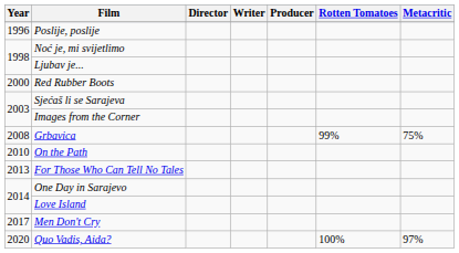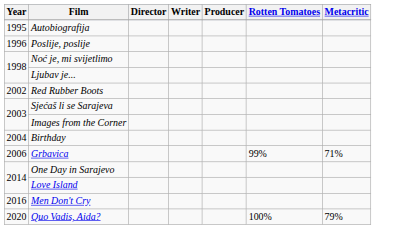 <table class="wikitable sortable">
 <tr style="background:#b0c4de; text-align:center;">
 <th>Year</th>
 <th>Film</th>
 <th>Director</th>
 <th>Writer</th>
 <th>Producer</th>
 <th><a href='#'>Rotten Tomatoes</a></th>
 <th><a href='#'>Metacritic</a></th>
 </tr>
 <tr>
+</tr>
+<tr>
+<td>1995</td>
+<td><em>Autobiografija</em></td>
+<td></td>
+<td></td>
+<td></td>
+<td></td>
+<td></td>
 </tr>
 <tr>
 <td>1996</td>
 <td><em>Poslije, poslije</em></td>
 <td></td>
 <td></td>
 <td></td>
 <td></td>
 <td></td>
 </tr>
 <tr>
 <td rowspan="2">1998</td>
 <td><em>Noć je, mi svijetlimo</em></td>
 <td></td>
 <td></td>
 <td></td>
 <td></td>
 <td></td>
 </tr>
 <tr>
 <td><em>Ljubav je...</em></td>
 <td></td>
 <td></td>
 <td></td>
 <td></td>
 <td></td>
 </tr>
 <tr>
-<td>2000</td>
+<td>2002</td>
 <td><em>Red Rubber Boots</em></td>
 <td></td>
 <td></td>
 <td></td>
 <td></td>
 <td></td>
 </tr>
 <tr>
 <td rowspan="2">2003</td>
 <td><em>Sjećaš li se Sarajeva</em></td>
 <td></td>
 <td></td>
 <td></td>
 <td></td>
 <td></td>
 </tr>
 <tr>
 <td><em>Images from the Corner</em></td>
 <td></td>
 <td></td>
 <td></td>
 <td></td>
 <td></td>
 </tr>
 <tr>
-<td>2008</td>
-<td><em><a href='#'>Grbavica</a></em></td>
-<td></td>
-<td></td>
-<td></td>
-<td>99%</td>
-<td>75%</td>
-</tr>
-<tr>
-<td>2010</td>
-<td><em><a href='#'>On the Path</a></em></td>
+<td>2004</td>
+<td><em>Birthday</em></td>
 <td></td>
 <td></td>
 <td></td>
 <td></td>
 <td></td>
 </tr>
 <tr>
-<td>2013</td>
-<td><em><a href='#'>For Those Who Can Tell No Tales</a></em></td>
+<td>2006</td>
+<td><em><a href='#'>Grbavica</a></em></td>
 <td></td>
 <td></td>
 <td></td>
-<td></td>
-<td></td>
+<td>99%</td>
+<td>71%</td>
 </tr>
 <tr>
 <td rowspan="2">2014</td>
 <td><em>One Day in Sarajevo</em></td>
 <td></td>
 <td></td>
 <td></td>
 <td></td>
 <td></td>
 </tr>
 <tr>
 <td><em><a href='#'>Love Island</a></em></td>
 <td></td>
 <td></td>
 <td></td>
 <td></td>
 <td></td>
 </tr>
 <tr>
-<td>2017</td>
+<td>2016</td>
 <td><em><a href='#'>Men Don't Cry</a></em></td>
 <td></td>
 <td></td>
 <td></td>
 <td></td>
 <td></td>
 </tr>
 <tr>
 <td>2020</td>
 <td><em><a href='#'>Quo Vadis, Aida?</a></em></td>
 <td></td>
 <td></td>
 <td></td>
 <td>100%</td>
-<td>97%</td>
+<td>79%</td>
 </tr>
 </table>
